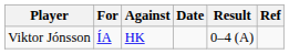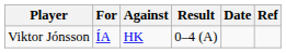 <table class="wikitable sortable">
 <tr>
 <th>Player</th>
 <th>For</th>
 <th>Against</th>
+<th style="text-align:center">Result</th>
 <th>Date</th>
-<th style="text-align:center">Result</th>
 <th>Ref</th>
 </tr>
 <tr>
 <td> Viktor Jónsson</td>
 <td><a href='#'>ÍA</a></td>
 <td><a href='#'>HK</a></td>
+<td style="text-align:center;">0–4 (A)</td>
 <td></td>
-<td style="text-align:center;">0–4 (A)</td>
 <td></td>
 </tr>
 </table>
